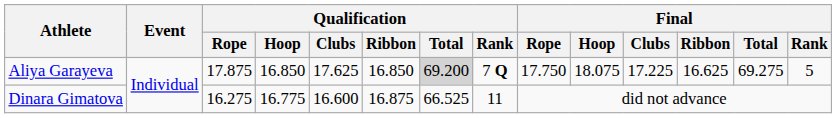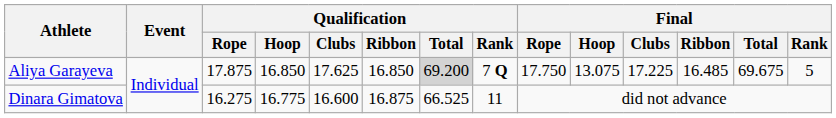 <table class="wikitable" style="font-size:90%">
 <tr>
 <th rowspan="2">Athlete</th>
 <th rowspan="2">Event</th>
 <th colspan="6">Qualification</th>
 <th colspan="6">Final</th>
 </tr>
 <tr style="font-size:95%">
 <th>Rope</th>
 <th>Hoop</th>
 <th>Clubs</th>
 <th>Ribbon</th>
 <th>Total</th>
 <th>Rank</th>
 <th>Rope</th>
 <th>Hoop</th>
 <th>Clubs</th>
 <th>Ribbon</th>
 <th>Total</th>
 <th>Rank</th>
 </tr>
 <tr align=center>
 <td align=left><a href='#'>Aliya Garayeva</a></td>
 <td align=left rowspan=2><a href='#'>Individual</a></td>
 <td>17.875</td>
 <td>16.850</td>
 <td>17.625</td>
 <td>16.850</td>
 <td style="background: lightgrey;">69.200</td>
 <td>7 <strong>Q</strong></td>
 <td>17.750</td>
-<td>18.075</td>
+<td>13.075</td>
 <td>17.225</td>
-<td>16.625</td>
-<td>69.275</td>
+<td>16.485</td>
+<td>69.675</td>
 <td>5</td>
 </tr>
 <tr align=center>
 <td align=left><a href='#'>Dinara Gimatova</a></td>
 <td>16.275</td>
 <td>16.775</td>
 <td>16.600</td>
 <td>16.875</td>
 <td>66.525</td>
 <td>11</td>
 <td colspan=6>did not advance</td>
 </tr>
 </table>
